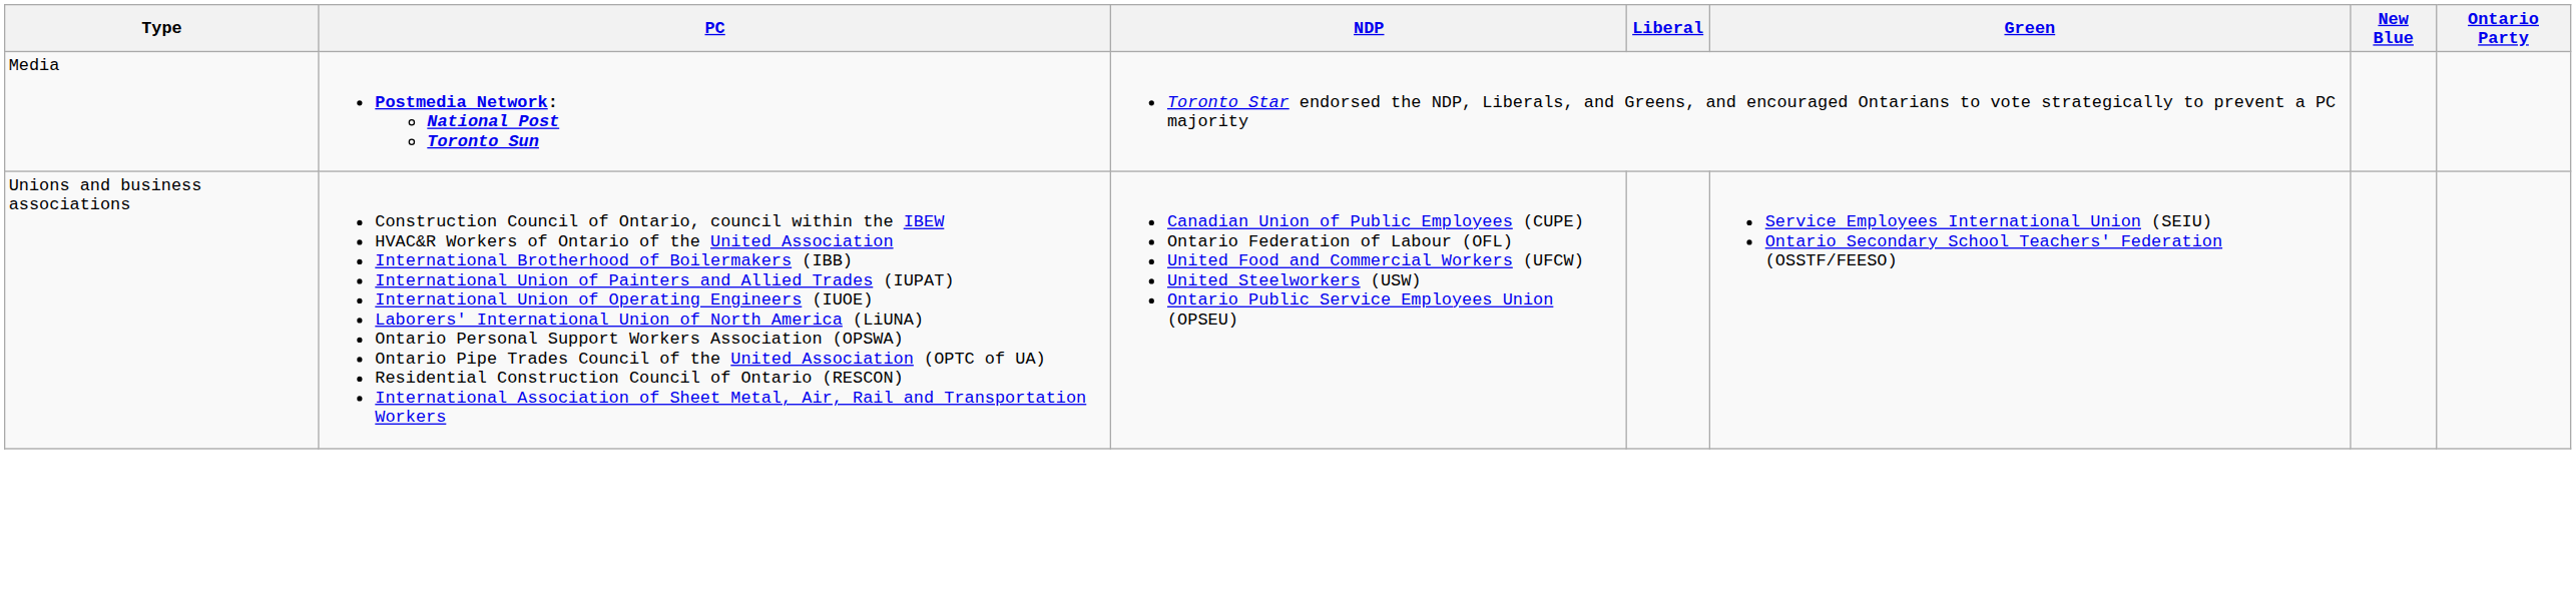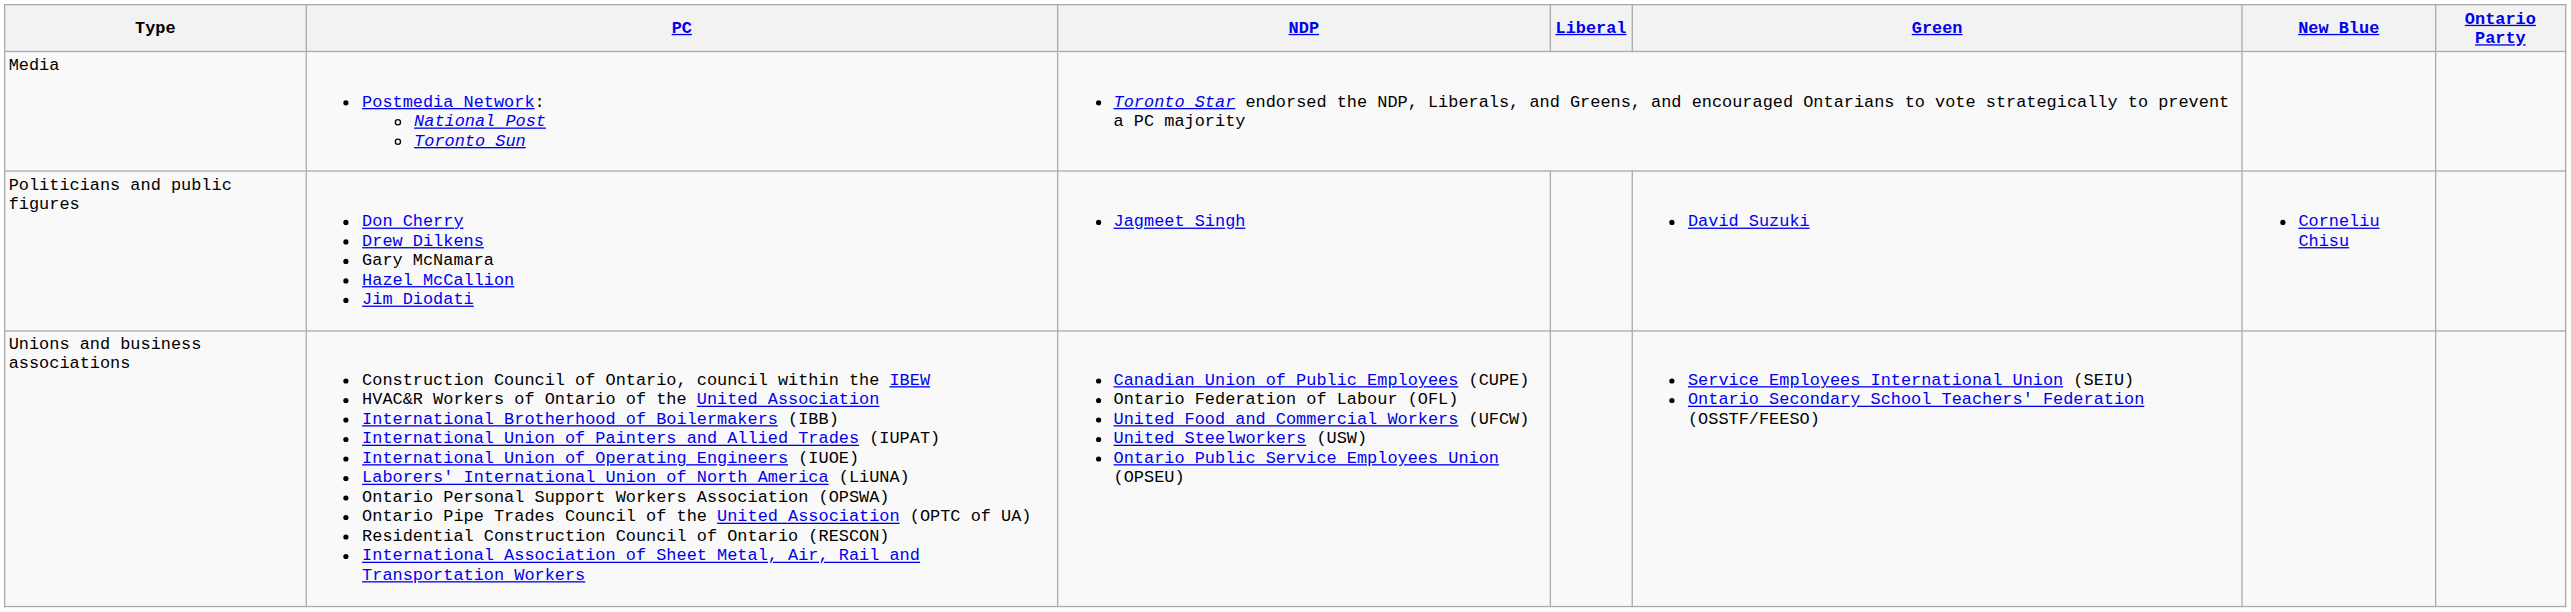 <table class="wikitable">
 <tr>
 <th>Type</th>
 <th><a href='#'>PC</a></th>
 <th><a href='#'>NDP</a></th>
 <th><a href='#'>Liberal</a></th>
 <th><a href='#'>Green</a></th>
 <th><a href='#'>New Blue</a></th>
 <th><a href='#'>Ontario Party</a></th>
 </tr>
 <tr style="vertical-align: top;">
 <td>Media</td>
-<td><strong><br><ul><li><a href='#'>Postmedia Network</a>:<ul><li><em><a href='#'>National Post</a></em></li><li><em><a href='#'>Toronto Sun</a></em></li></ul></li></ul></strong></td>
+<td><br><ul><li><a href='#'>Postmedia Network</a>:<ul><li><em><a href='#'>National Post</a></em></li><li><em><a href='#'>Toronto Sun</a></em></li></ul></li></ul></td>
 <td colspan="3"><br><ul><li><em><a href='#'>Toronto Star</a></em> endorsed the NDP, Liberals, and Greens, and encouraged Ontarians to vote strategically to prevent a PC majority</li></ul></td>
 <td></td>
+<td></td>
+</tr>
+<tr style="vertical-align: top;">
+<td>Politicians and public figures</td>
+<td><br><ul><li><a href='#'>Don Cherry</a></li><li><a href='#'>Drew Dilkens</a></li><li>Gary McNamara</li><li><a href='#'>Hazel McCallion</a></li><li><a href='#'>Jim Diodati</a></li></ul></td>
+<td><br><ul><li><a href='#'>Jagmeet Singh</a></li></ul></td>
+<td></td>
+<td><br><ul><li><a href='#'>David Suzuki</a></li></ul></td>
+<td><br><ul><li><a href='#'>Corneliu Chisu</a></li></ul></td>
 <td></td>
 </tr>
 <tr style="vertical-align: top;">
 <td>Unions and business associations</td>
 <td><br><ul><li>Construction Council of Ontario, council within the <a href='#'>IBEW</a></li><li>HVAC&R Workers of Ontario of the <a href='#'>United Association</a></li><li><a href='#'>International Brotherhood of Boilermakers</a> (IBB)</li><li><a href='#'>International Union of Painters and Allied Trades</a> (IUPAT)</li><li><a href='#'>International Union of Operating Engineers</a> (IUOE)</li><li><a href='#'>Laborers' International Union of North America</a> (LiUNA)</li><li>Ontario Personal Support Workers Association (OPSWA)</li><li>Ontario Pipe Trades Council of the <a href='#'>United Association</a> (OPTC of UA)</li><li>Residential Construction Council of Ontario (RESCON)</li><li><a href='#'>International Association of Sheet Metal, Air, Rail and Transportation Workers</a></li></ul></td>
 <td><br><ul><li><a href='#'>Canadian Union of Public Employees</a> (CUPE)</li><li>Ontario Federation of Labour (OFL)</li><li><a href='#'>United Food and Commercial Workers</a> (UFCW)</li><li><a href='#'>United Steelworkers</a> (USW)</li><li><a href='#'>Ontario Public Service Employees Union</a> (OPSEU)</li></ul></td>
 <td></td>
 <td><br><ul><li><a href='#'>Service Employees International Union</a> (SEIU)</li><li><a href='#'>Ontario Secondary School Teachers' Federation</a> (OSSTF/FEESO)</li></ul></td>
 <td></td>
 <td></td>
 </tr>
 </table>
